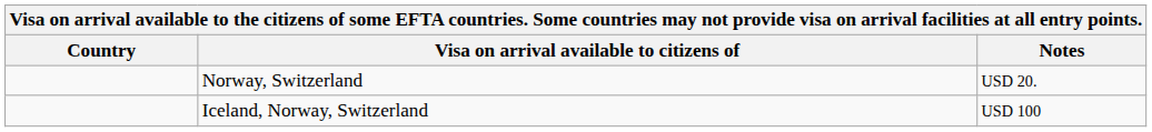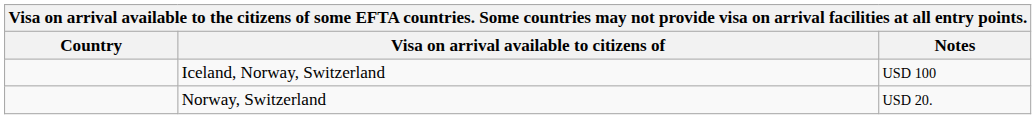 <table class="wikitable">
 <tr>
 <th colspan="3">Visa on arrival available to the citizens of some EFTA countries. Some countries may not provide visa on arrival facilities at all entry points.</th>
 </tr>
 <tr>
 <th>Country</th>
 <th>Visa on arrival available to citizens of</th>
 <th>Notes</th>
 </tr>
 <tr>
 <td></td>
+<td>Iceland, Norway, Switzerland</td>
+<td><small>USD 100</small></td>
+</tr>
+<tr>
+<td></td>
 <td>Norway, Switzerland</td>
 <td><small>USD 20.</small></td>
 </tr>
-<tr>
-<td></td>
-<td>Iceland, Norway, Switzerland</td>
-<td><small>USD 100</small></td>
-</tr>
 </table>
